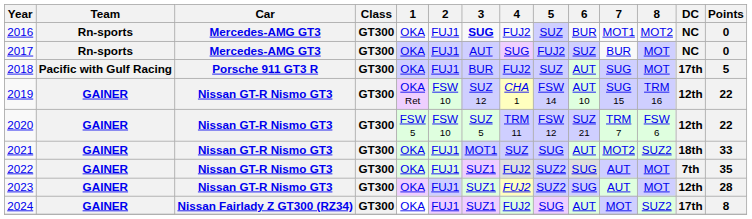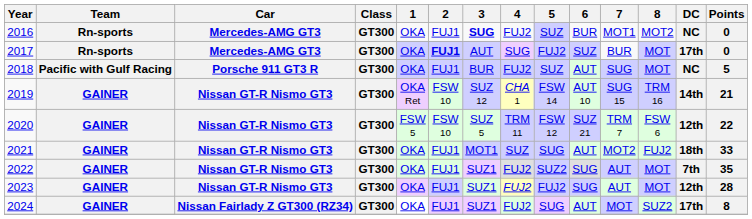 <table class="wikitable" style="text-align:center; font-size:85%">
 <tr>
 <th>Year</th>
 <th>Team</th>
 <th>Car</th>
 <th>Class</th>
 <th>1</th>
 <th>2</th>
 <th>3</th>
 <th>4</th>
 <th>5</th>
 <th>6</th>
 <th>7</th>
 <th>8</th>
 <th>DC</th>
 <th>Points</th>
 </tr>
 <tr>
 <td><a href='#'>2016</a></td>
 <th nowrap>Rn-sports</th>
 <th nowrap><a href='#'>Mercedes-AMG GT3</a></th>
 <th>GT300</th>
 <td style="background:#;"><a href='#'>OKA</a><br></td>
 <td style="background:#;"><a href='#'>FUJ1</a><br></td>
 <td style="background:#;"><strong><a href='#'>SUG</a><br></strong></td>
 <td style="background:#;"><a href='#'>FUJ2</a><br></td>
 <td style="background:#cfcfff;"><a href='#'>SUZ</a><br></td>
 <td style="background:#;"><a href='#'>BUR</a><br></td>
 <td style="background:#;"><a href='#'>MOT1</a><br></td>
 <td style="background:#;"><a href='#'>MOT2</a><br></td>
 <th>NC</th>
 <th>0</th>
 </tr>
 <tr>
 <td><a href='#'>2017</a></td>
 <th nowrap>Rn-sports</th>
 <th nowrap><a href='#'>Mercedes-AMG GT3</a></th>
 <th>GT300</th>
 <td style="background:#cfcfff;"><a href='#'>OKA</a><br></td>
-<td style="background:#cfcfff;"><a href='#'>FUJ1</a><br></td>
+<td style="background:#cfcfff;"><strong><a href='#'>FUJ1</a><br></strong></td>
 <td style="background:#cfcfff;"><a href='#'>AUT</a><br></td>
 <td style="background:#EFCFFF;"><a href='#'>SUG</a><br></td>
 <td style="background:#cfcfff;"><a href='#'>FUJ2</a><br></td>
 <td style="background:#cfcfff;"><a href='#'>SUZ</a><br></td>
 <td style="background:#;"><a href='#'>BUR</a><br></td>
 <td style="background:#cfcfff;"><a href='#'>MOT</a><br></td>
-<th>NC</th>
+<th>17th</th>
 <th>0</th>
 </tr>
 <tr>
 <td><a href='#'>2018</a></td>
 <th nowrap>Pacific with Gulf Racing</th>
 <th nowrap><a href='#'>Porsche 911 GT3 R</a></th>
 <th>GT300</th>
 <td style="background:#cfcfff;"><a href='#'>OKA</a><br></td>
 <td style="background:#cfcfff;"><a href='#'>FUJ1</a><br></td>
 <td style="background:#cfcfff;"><a href='#'>BUR</a><br></td>
 <td style="background:#cfcfff;"><a href='#'>FUJ2</a><br></td>
 <td style="background:#cfcfff;"><a href='#'>SUZ</a><br></td>
 <td style="background:#dfffdf;"><a href='#'>AUT</a><br></td>
 <td style="background:#cfcfff;"><a href='#'>SUG</a><br></td>
 <td style="background:#cfcfff;"><a href='#'>MOT</a><br></td>
-<th>17th</th>
+<th>NC</th>
 <th>5</th>
 </tr>
 <tr>
 <td><a href='#'>2019</a></td>
 <th nowrap><a href='#'>GAINER</a></th>
 <th nowrap><a href='#'>Nissan GT-R Nismo GT3</a></th>
 <th>GT300</th>
 <td bgcolor="#EFCFFF"><a href='#'>OKA</a><br><small>Ret</small></td>
 <td bgcolor="#DFFFDF"><a href='#'>FSW</a><br><small>10</small></td>
 <td bgcolor="#CFCFFF"><a href='#'>SUZ</a><br><small>12</small></td>
 <td bgcolor="#FFFFBF"><em><a href='#'>CHA</a></em><br><small>1</small></td>
 <td bgcolor="#CFCFFF"><a href='#'>FSW</a><br><small>14</small></td>
 <td bgcolor="#DFFFDF"><a href='#'>AUT</a><br><small>10</small></td>
 <td bgcolor="#CFCFFF"><a href='#'>SUG</a><br><small>15</small></td>
 <td bgcolor="#CFCFFF"><a href='#'>TRM</a><br><small>16</small></td>
-<th>12th</th>
-<th>22</th>
+<th>14th</th>
+<th>21</th>
 </tr>
 <tr>
 <td><a href='#'>2020</a></td>
 <th nowrap><a href='#'>GAINER</a></th>
 <th nowrap><a href='#'>Nissan GT-R Nismo GT3</a></th>
 <th>GT300</th>
 <td bgcolor="#DFFFDF"><a href='#'>FSW</a><br><small>5</small></td>
 <td bgcolor="#DFFFDF"><a href='#'>FSW</a><br><small>10</small></td>
 <td bgcolor="#DFFFDF"><a href='#'>SUZ</a><br><small>5</small></td>
 <td bgcolor="#CFCFFF"><a href='#'>TRM</a><br><small>11</small></td>
 <td bgcolor="#CFCFFF"><a href='#'>FSW</a><br><small>12</small></td>
 <td bgcolor="#CFCFFF"><a href='#'>SUZ</a><br><small>21</small></td>
 <td bgcolor="#DFFFDF"><a href='#'>TRM</a><br><small>7</small></td>
 <td bgcolor="#DFFFDF"><a href='#'>FSW</a><br><small>6</small></td>
 <th>12th</th>
 <th>22</th>
 </tr>
 <tr>
 <td><a href='#'>2021</a></td>
 <th nowrap><a href='#'>GAINER</a></th>
 <th nowrap><a href='#'>Nissan GT-R Nismo GT3</a></th>
 <th>GT300</th>
 <td style="background:#dfffdf;"><a href='#'>OKA</a><br></td>
 <td style="background:#dfffdf;"><a href='#'>FUJ1</a><br></td>
 <td style="background:#cfcfff;"><a href='#'>MOT1</a><br></td>
 <td style="background:#cfcfff;"><a href='#'>SUZ</a><br></td>
 <td style="background:#cfcfff;"><a href='#'>SUG</a><br></td>
 <td style="background:#dfffdf;"><a href='#'>AUT</a><br></td>
 <td style="background:#dfffdf;"><a href='#'>MOT2</a><br></td>
-<td style="background:#dfffdf;"><a href='#'>SUZ2</a><br></td>
+<td style="background:#dfffdf;"><a href='#'>FUJ2</a><br></td>
 <th>18th</th>
 <th>33</th>
 </tr>
 <tr>
 <td><a href='#'>2022</a></td>
 <th nowrap><a href='#'>GAINER</a></th>
 <th nowrap><a href='#'>Nissan GT-R Nismo GT3</a></th>
 <th>GT300</th>
 <td style="background:#dfffdf;"><a href='#'>OKA</a><br></td>
 <td style="background:#dfffdf;"><a href='#'>FUJ1</a><br></td>
 <td style="background:#efcfff;"><a href='#'>SUZ1</a><br></td>
 <td style="background:#dfdfdf;"><a href='#'>FUJ2</a><br></td>
 <td style="background:#cfcfff;"><a href='#'>SUZ2</a><br></td>
 <td style="background:#dfdfdf;"><a href='#'>SUG</a><br></td>
 <td style="background:#cfcfff;"><a href='#'>AUT</a><br></td>
 <td style="background:#cfcfff;"><a href='#'>MOT</a><br></td>
 <th>7th</th>
 <th>35</th>
 </tr>
 <tr>
 <td><a href='#'>2023</a></td>
 <th nowrap><a href='#'>GAINER</a></th>
 <th nowrap><a href='#'>Nissan GT-R Nismo GT3</a></th>
 <th>GT300</th>
 <td style="background:#efcfff;"><a href='#'>OKA</a><br></td>
 <td style="background:#cfcfff;"><a href='#'>FUJ1</a><br></td>
 <td style="background:#dfffdf;"><a href='#'>SUZ1</a><br></td>
 <td style="background:#ffffbf;"><em><a href='#'>FUJ2</a><br></em></td>
-<td style="background:#cfcfff;"><a href='#'>SUZ2</a><br></td>
+<td style="background:#cfcfff;"><a href='#'>FUJ2</a><br></td>
 <td style="background:#cfcfff;"><a href='#'>SUG</a><br></td>
 <td style="background:#dfffdf;"><a href='#'>AUT</a><br></td>
 <td style="background:#cfcfff;"><a href='#'>MOT</a><br></td>
 <th>12th</th>
 <th>28</th>
 </tr>
 <tr>
 <td><a href='#'>2024</a></td>
 <th nowrap><a href='#'>GAINER</a></th>
 <th nowrap><a href='#'>Nissan Fairlady Z GT300 (RZ34)</a></th>
 <th>GT300</th>
 <td style="background:#FFFFFF;"><a href='#'>OKA</a><br></td>
 <td style="background:#efcfff;"><a href='#'>FUJ1</a><br></td>
 <td style="background:#efcfff;"><a href='#'>SUZ1</a><br></td>
 <td style="background:#dfffdf;"><a href='#'>FUJ2</a><br></td>
 <td style="background:#efcfff;"><a href='#'>SUG</a><br></td>
 <td style="background:#dfffdf;"><a href='#'>AUT</a><br></td>
 <td style="background:#cfcfff;"><a href='#'>MOT</a><br></td>
 <td style="background:#dfffdf;"><a href='#'>SUZ2</a><br></td>
 <th>17th</th>
 <th>8</th>
 </tr>
 <tr>
 </tr>
 </table>
